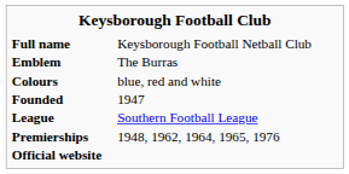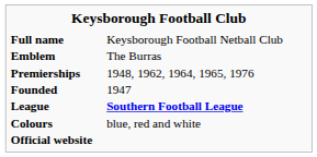 <table class="infobox" style="width: 25em;">
 <tr>
 <td colspan="2" style="font-size: larger; margin-left: 1em; text-align: center"><strong>Keysborough Football Club</strong></td>
 </tr>
 <tr>
 <td></td>
 </tr>
 <tr>
 <td><strong>Full name</strong></td>
 <td>Keysborough Football Netball Club</td>
 </tr>
 <tr>
 <td><strong>Emblem</strong></td>
 <td>The Burras</td>
 </tr>
 <tr>
-<td><strong>Colours</strong></td>
-<td>blue, red and white</td>
+<td><strong>Premierships</strong></td>
+<td>1948, 1962, 1964, 1965, 1976</td>
 </tr>
 <tr>
 <td><strong>Founded</strong></td>
 <td>1947</td>
 </tr>
 <tr>
 <td><strong>League</strong></td>
-<td><a href='#'>Southern Football League</a></td>
+<td><strong><a href='#'>Southern Football League</a></strong></td>
 </tr>
 <tr>
-<td><strong>Premierships</strong></td>
-<td>1948, 1962, 1964, 1965, 1976</td>
+<td><strong>Colours</strong></td>
+<td>blue, red and white</td>
 </tr>
 <tr>
 <td><strong>Official website</strong></td>
 <td></td>
 </tr>
 </table>
